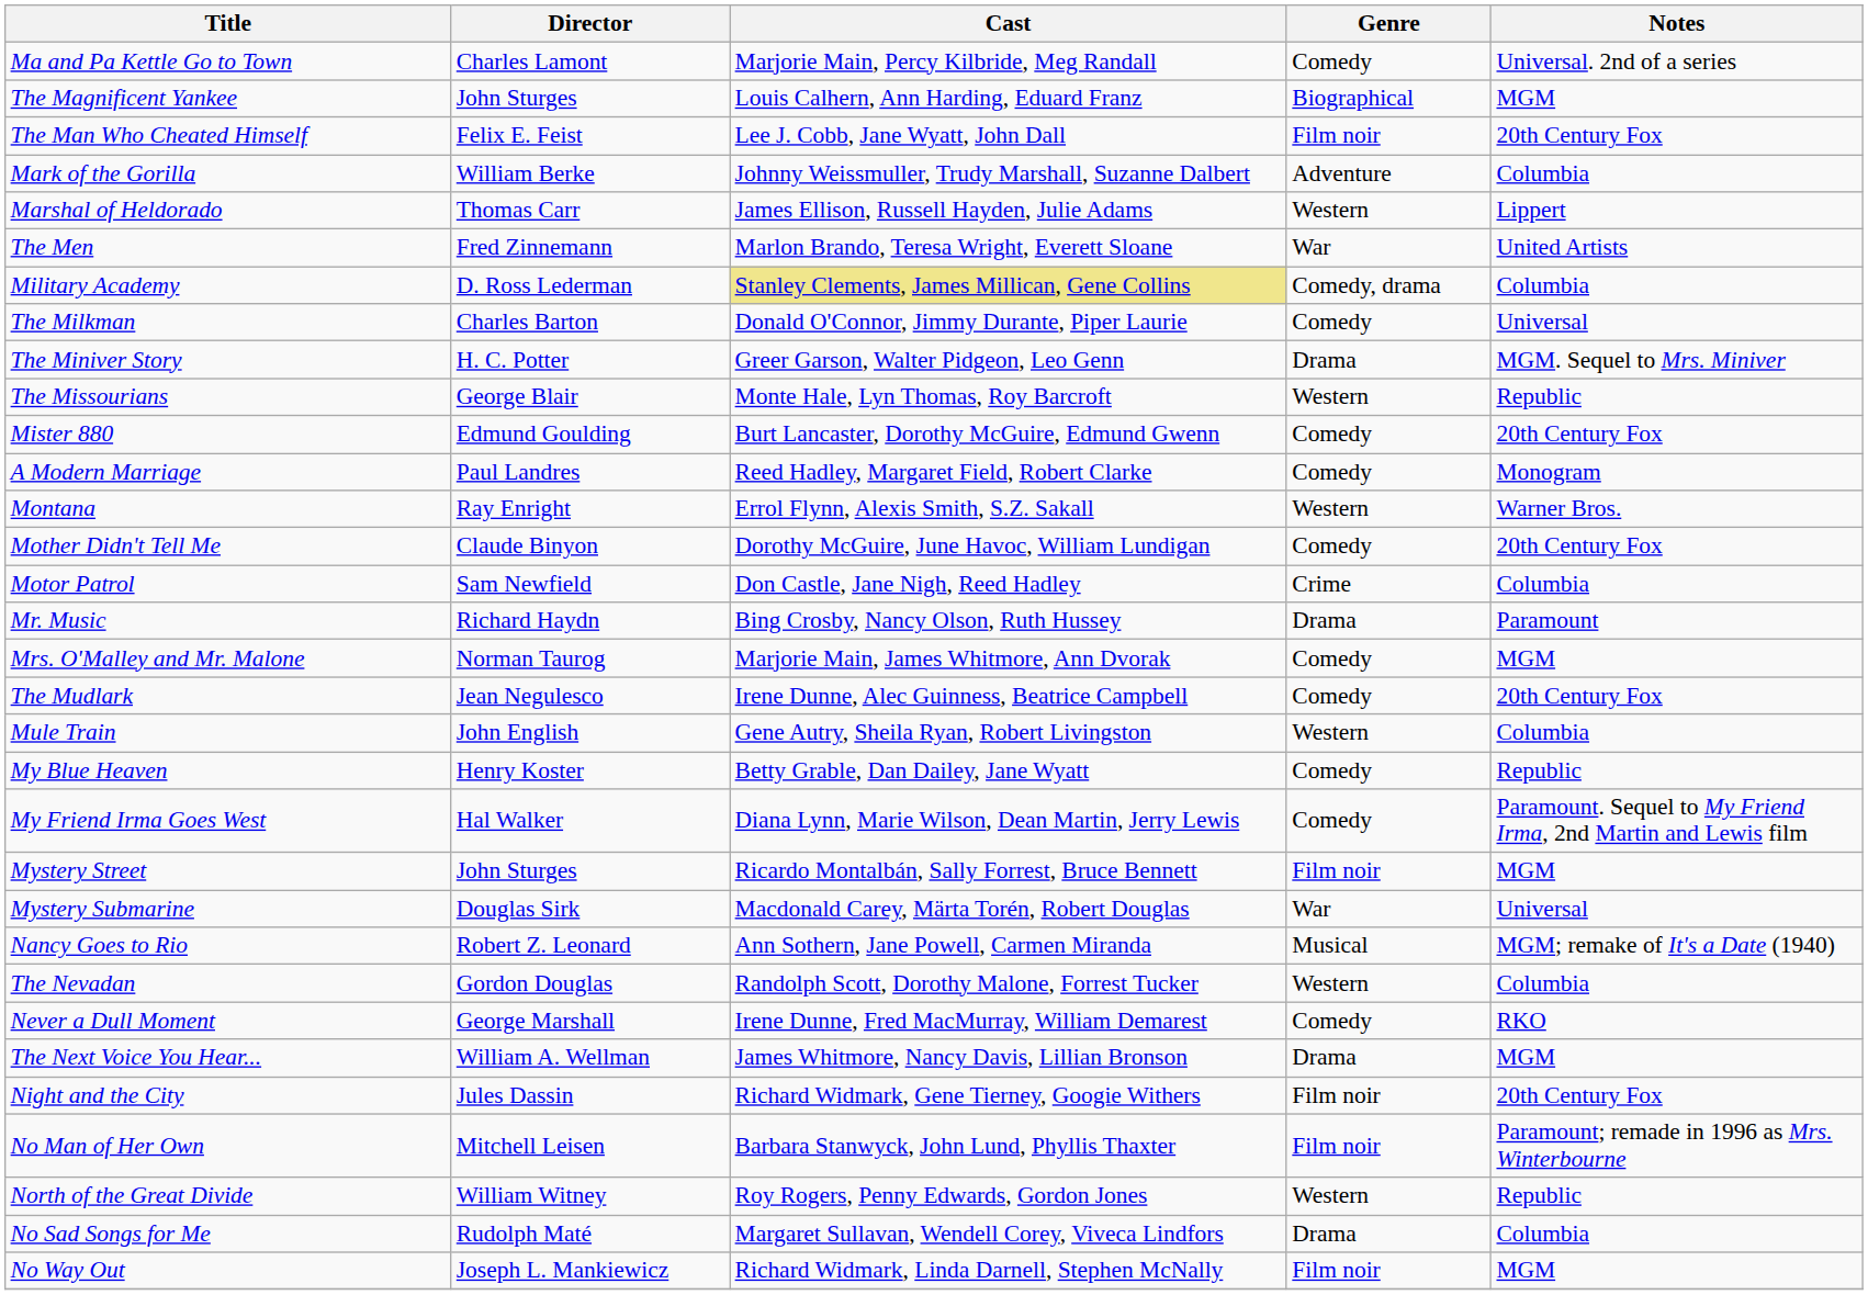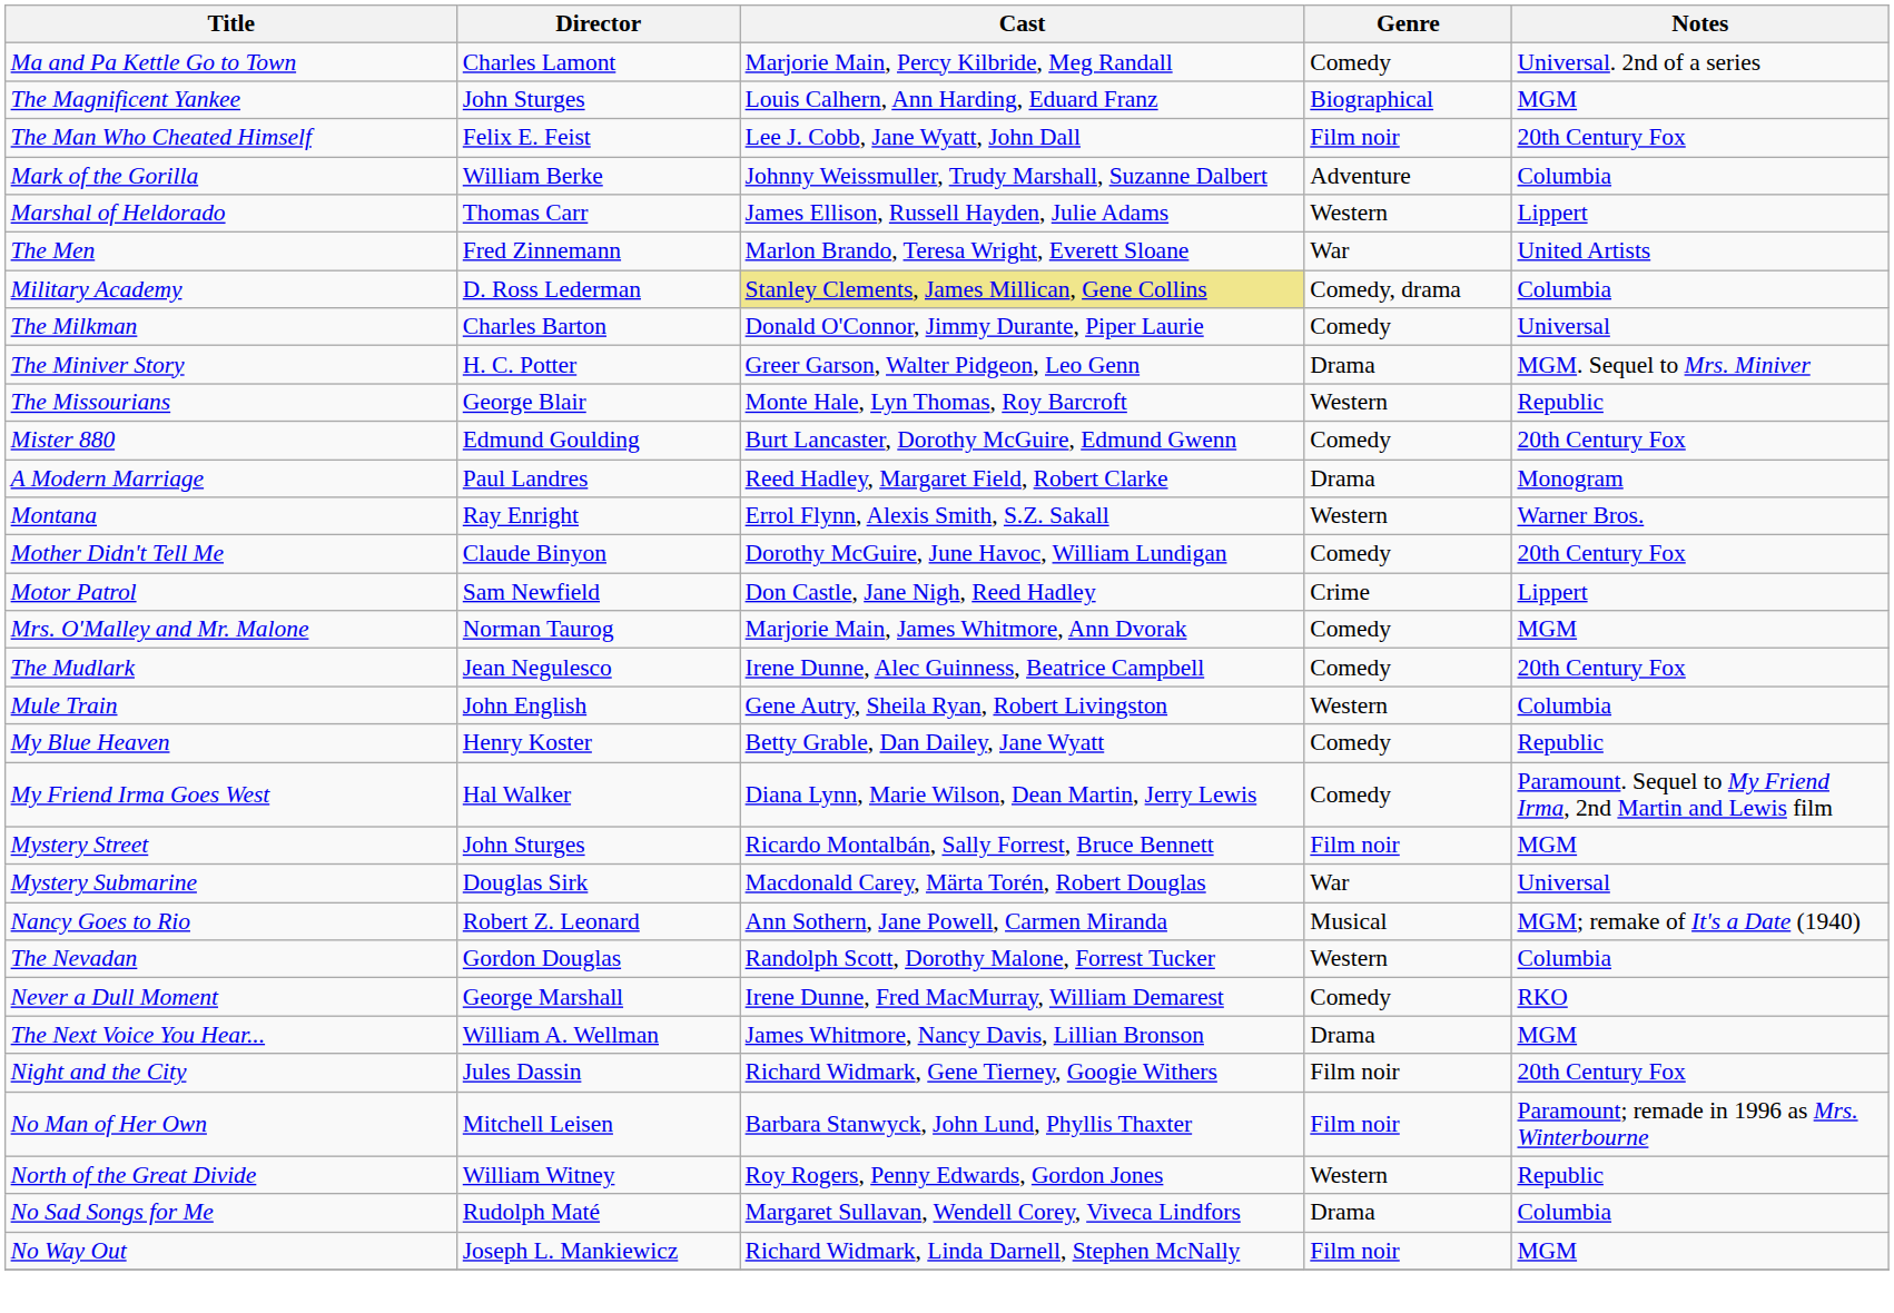 <table class="wikitable" style="width:100%;">
 <tr>
 <th style="width:24%;">Title</th>
 <th style="width:15%;">Director</th>
 <th style="width:30%;">Cast</th>
 <th style="width:11%;">Genre</th>
 <th style="width:20%;">Notes</th>
 </tr>
 <tr>
 <td><em><a href='#'>Ma and Pa Kettle Go to Town</a></em></td>
 <td><a href='#'>Charles Lamont</a></td>
 <td><a href='#'>Marjorie Main</a>, <a href='#'>Percy Kilbride</a>, <a href='#'>Meg Randall</a></td>
 <td>Comedy</td>
 <td><a href='#'>Universal</a>. 2nd of a series</td>
 </tr>
 <tr>
 <td><em><a href='#'>The Magnificent Yankee</a></em></td>
 <td><a href='#'>John Sturges</a></td>
 <td><a href='#'>Louis Calhern</a>, <a href='#'>Ann Harding</a>, <a href='#'>Eduard Franz</a></td>
 <td><a href='#'>Biographical</a></td>
 <td><a href='#'>MGM</a></td>
 </tr>
 <tr>
 <td><em><a href='#'>The Man Who Cheated Himself</a></em></td>
 <td><a href='#'>Felix E. Feist</a></td>
 <td><a href='#'>Lee J. Cobb</a>, <a href='#'>Jane Wyatt</a>, <a href='#'>John Dall</a></td>
 <td><a href='#'>Film noir</a></td>
 <td><a href='#'>20th Century Fox</a></td>
 </tr>
 <tr>
 <td><em><a href='#'>Mark of the Gorilla</a></em></td>
 <td><a href='#'>William Berke</a></td>
 <td><a href='#'>Johnny Weissmuller</a>, <a href='#'>Trudy Marshall</a>, <a href='#'>Suzanne Dalbert</a></td>
 <td>Adventure</td>
 <td><a href='#'>Columbia</a></td>
 </tr>
 <tr>
 <td><em><a href='#'>Marshal of Heldorado</a></em></td>
 <td><a href='#'>Thomas Carr</a></td>
 <td><a href='#'>James Ellison</a>, <a href='#'>Russell Hayden</a>, <a href='#'>Julie Adams</a></td>
 <td>Western</td>
 <td><a href='#'>Lippert</a></td>
 </tr>
 <tr>
 <td><em><a href='#'>The Men</a></em></td>
 <td><a href='#'>Fred Zinnemann</a></td>
 <td><a href='#'>Marlon Brando</a>, <a href='#'>Teresa Wright</a>, <a href='#'>Everett Sloane</a></td>
 <td>War</td>
 <td><a href='#'>United Artists</a></td>
 </tr>
 <tr>
 <td><em><a href='#'>Military Academy</a></em></td>
 <td><a href='#'>D. Ross Lederman</a></td>
 <td style="background: khaki;"><a href='#'>Stanley Clements</a>, <a href='#'>James Millican</a>, <a href='#'>Gene Collins</a></td>
 <td>Comedy, drama</td>
 <td><a href='#'>Columbia</a></td>
 </tr>
 <tr>
 <td><em><a href='#'>The Milkman</a></em></td>
 <td><a href='#'>Charles Barton</a></td>
 <td><a href='#'>Donald O'Connor</a>, <a href='#'>Jimmy Durante</a>, <a href='#'>Piper Laurie</a></td>
 <td>Comedy</td>
 <td><a href='#'>Universal</a></td>
 </tr>
 <tr>
 <td><em><a href='#'>The Miniver Story</a></em></td>
 <td><a href='#'>H. C. Potter</a></td>
 <td><a href='#'>Greer Garson</a>, <a href='#'>Walter Pidgeon</a>, <a href='#'>Leo Genn</a></td>
 <td>Drama</td>
 <td><a href='#'>MGM</a>. Sequel to <em><a href='#'>Mrs. Miniver</a></em></td>
 </tr>
 <tr>
 <td><em><a href='#'>The Missourians</a></em></td>
 <td><a href='#'>George Blair</a></td>
 <td><a href='#'>Monte Hale</a>, <a href='#'>Lyn Thomas</a>, <a href='#'>Roy Barcroft</a></td>
 <td>Western</td>
 <td><a href='#'>Republic</a></td>
 </tr>
 <tr>
 <td><em><a href='#'>Mister 880</a></em></td>
 <td><a href='#'>Edmund Goulding</a></td>
 <td><a href='#'>Burt Lancaster</a>, <a href='#'>Dorothy McGuire</a>, <a href='#'>Edmund Gwenn</a></td>
 <td>Comedy</td>
 <td><a href='#'>20th Century Fox</a></td>
 </tr>
 <tr>
 <td><em><a href='#'>A Modern Marriage</a></em></td>
 <td><a href='#'>Paul Landres</a></td>
 <td><a href='#'>Reed Hadley</a>, <a href='#'>Margaret Field</a>, <a href='#'>Robert Clarke</a></td>
-<td>Comedy</td>
+<td>Drama</td>
 <td><a href='#'>Monogram</a></td>
 </tr>
 <tr>
 <td><em><a href='#'>Montana</a></em></td>
 <td><a href='#'>Ray Enright</a></td>
 <td><a href='#'>Errol Flynn</a>, <a href='#'>Alexis Smith</a>, <a href='#'>S.Z. Sakall</a></td>
 <td>Western</td>
 <td><a href='#'>Warner Bros.</a></td>
 </tr>
 <tr>
 <td><em><a href='#'>Mother Didn't Tell Me</a></em></td>
 <td><a href='#'>Claude Binyon</a></td>
 <td><a href='#'>Dorothy McGuire</a>, <a href='#'>June Havoc</a>, <a href='#'>William Lundigan</a></td>
 <td>Comedy</td>
 <td><a href='#'>20th Century Fox</a></td>
 </tr>
 <tr>
 <td><em><a href='#'>Motor Patrol</a></em></td>
 <td><a href='#'>Sam Newfield</a></td>
 <td><a href='#'>Don Castle</a>, <a href='#'>Jane Nigh</a>, <a href='#'>Reed Hadley</a></td>
 <td>Crime</td>
-<td><a href='#'>Columbia</a></td>
-</tr>
-<tr>
-<td><em><a href='#'>Mr. Music</a></em></td>
-<td><a href='#'>Richard Haydn</a></td>
-<td><a href='#'>Bing Crosby</a>, <a href='#'>Nancy Olson</a>, <a href='#'>Ruth Hussey</a></td>
-<td>Drama</td>
-<td><a href='#'>Paramount</a></td>
+<td><a href='#'>Lippert</a></td>
 </tr>
 <tr>
 <td><em><a href='#'>Mrs. O'Malley and Mr. Malone</a></em></td>
 <td><a href='#'>Norman Taurog</a></td>
 <td><a href='#'>Marjorie Main</a>, <a href='#'>James Whitmore</a>, <a href='#'>Ann Dvorak</a></td>
 <td>Comedy</td>
 <td><a href='#'>MGM</a></td>
 </tr>
 <tr>
 <td><em><a href='#'>The Mudlark</a></em></td>
 <td><a href='#'>Jean Negulesco</a></td>
 <td><a href='#'>Irene Dunne</a>, <a href='#'>Alec Guinness</a>, <a href='#'>Beatrice Campbell</a></td>
 <td>Comedy</td>
 <td><a href='#'>20th Century Fox</a></td>
 </tr>
 <tr>
 <td><em><a href='#'>Mule Train</a></em></td>
 <td><a href='#'>John English</a></td>
 <td><a href='#'>Gene Autry</a>, <a href='#'>Sheila Ryan</a>, <a href='#'>Robert Livingston</a></td>
 <td>Western</td>
 <td><a href='#'>Columbia</a></td>
 </tr>
 <tr>
 <td><em><a href='#'>My Blue Heaven</a></em></td>
 <td><a href='#'>Henry Koster</a></td>
 <td><a href='#'>Betty Grable</a>, <a href='#'>Dan Dailey</a>, <a href='#'>Jane Wyatt</a></td>
 <td>Comedy</td>
 <td><a href='#'>Republic</a></td>
 </tr>
 <tr>
 <td><em><a href='#'>My Friend Irma Goes West</a></em></td>
 <td><a href='#'>Hal Walker</a></td>
 <td><a href='#'>Diana Lynn</a>, <a href='#'>Marie Wilson</a>, <a href='#'>Dean Martin</a>, <a href='#'>Jerry Lewis</a></td>
 <td>Comedy</td>
 <td><a href='#'>Paramount</a>. Sequel to <em><a href='#'>My Friend Irma</a></em>, 2nd <a href='#'>Martin and Lewis</a> film</td>
 </tr>
 <tr>
 <td><em><a href='#'>Mystery Street</a></em></td>
 <td><a href='#'>John Sturges</a></td>
 <td><a href='#'>Ricardo Montalbán</a>, <a href='#'>Sally Forrest</a>, <a href='#'>Bruce Bennett</a></td>
 <td><a href='#'>Film noir</a></td>
 <td><a href='#'>MGM</a></td>
 </tr>
 <tr>
 <td><em><a href='#'>Mystery Submarine</a></em></td>
 <td><a href='#'>Douglas Sirk</a></td>
 <td><a href='#'>Macdonald Carey</a>, <a href='#'>Märta Torén</a>, <a href='#'>Robert Douglas</a></td>
 <td>War</td>
 <td><a href='#'>Universal</a></td>
 </tr>
 <tr>
 <td><em><a href='#'>Nancy Goes to Rio</a></em></td>
 <td><a href='#'>Robert Z. Leonard</a></td>
 <td><a href='#'>Ann Sothern</a>, <a href='#'>Jane Powell</a>, <a href='#'>Carmen Miranda</a></td>
 <td>Musical</td>
 <td><a href='#'>MGM</a>; remake of <em><a href='#'>It's a Date</a></em> (1940)</td>
 </tr>
 <tr>
 <td><em><a href='#'>The Nevadan</a></em></td>
 <td><a href='#'>Gordon Douglas</a></td>
 <td><a href='#'>Randolph Scott</a>, <a href='#'>Dorothy Malone</a>, <a href='#'>Forrest Tucker</a></td>
 <td>Western</td>
 <td><a href='#'>Columbia</a></td>
 </tr>
 <tr>
 <td><em><a href='#'>Never a Dull Moment</a></em></td>
 <td><a href='#'>George Marshall</a></td>
 <td><a href='#'>Irene Dunne</a>, <a href='#'>Fred MacMurray</a>, <a href='#'>William Demarest</a></td>
 <td>Comedy</td>
 <td><a href='#'>RKO</a></td>
 </tr>
 <tr>
 <td><em><a href='#'>The Next Voice You Hear...</a></em></td>
 <td><a href='#'>William A. Wellman</a></td>
 <td><a href='#'>James Whitmore</a>, <a href='#'>Nancy Davis</a>, <a href='#'>Lillian Bronson</a></td>
 <td>Drama</td>
 <td><a href='#'>MGM</a></td>
 </tr>
 <tr>
 <td><em><a href='#'>Night and the City</a></em></td>
 <td><a href='#'>Jules Dassin</a></td>
 <td><a href='#'>Richard Widmark</a>, <a href='#'>Gene Tierney</a>, <a href='#'>Googie Withers</a></td>
 <td>Film noir</td>
 <td><a href='#'>20th Century Fox</a></td>
 </tr>
 <tr>
 <td><em><a href='#'>No Man of Her Own</a></em></td>
 <td><a href='#'>Mitchell Leisen</a></td>
 <td><a href='#'>Barbara Stanwyck</a>, <a href='#'>John Lund</a>, <a href='#'>Phyllis Thaxter</a></td>
 <td><a href='#'>Film noir</a></td>
 <td><a href='#'>Paramount</a>; remade in 1996 as <em><a href='#'>Mrs. Winterbourne</a></em></td>
 </tr>
 <tr>
 <td><em><a href='#'>North of the Great Divide</a></em></td>
 <td><a href='#'>William Witney</a></td>
 <td><a href='#'>Roy Rogers</a>, <a href='#'>Penny Edwards</a>, <a href='#'>Gordon Jones</a></td>
 <td>Western</td>
 <td><a href='#'>Republic</a></td>
 </tr>
 <tr>
 <td><em><a href='#'>No Sad Songs for Me</a></em></td>
 <td><a href='#'>Rudolph Maté</a></td>
 <td><a href='#'>Margaret Sullavan</a>, <a href='#'>Wendell Corey</a>, <a href='#'>Viveca Lindfors</a></td>
 <td>Drama</td>
 <td><a href='#'>Columbia</a></td>
 </tr>
 <tr>
 <td><em><a href='#'>No Way Out</a></em></td>
 <td><a href='#'>Joseph L. Mankiewicz</a></td>
 <td><a href='#'>Richard Widmark</a>, <a href='#'>Linda Darnell</a>, <a href='#'>Stephen McNally</a></td>
 <td><a href='#'>Film noir</a></td>
 <td><a href='#'>MGM</a></td>
 </tr>
 <tr>
 </tr>
 </table>
